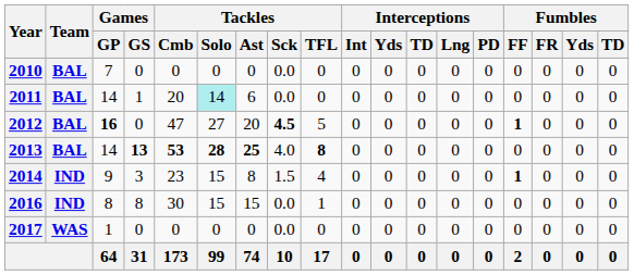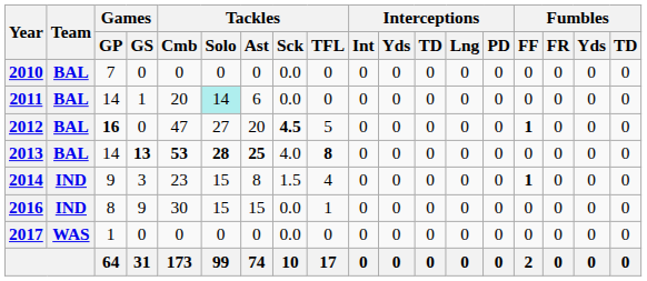 <table class="wikitable" style="text-align:center">
 <tr>
 <th rowspan="2">Year</th>
 <th rowspan="2">Team</th>
 <th colspan="2">Games</th>
 <th colspan="5">Tackles</th>
 <th colspan="5">Interceptions</th>
 <th colspan="4">Fumbles</th>
 </tr>
 <tr>
 <th>GP</th>
 <th>GS</th>
 <th>Cmb</th>
 <th>Solo</th>
 <th>Ast</th>
 <th>Sck</th>
 <th>TFL</th>
 <th>Int</th>
 <th>Yds</th>
 <th>TD</th>
 <th>Lng</th>
 <th>PD</th>
 <th>FF</th>
 <th>FR</th>
 <th>Yds</th>
 <th>TD</th>
 </tr>
 <tr>
 <th><a href='#'>2010</a></th>
 <th><a href='#'>BAL</a></th>
 <td>7</td>
 <td>0</td>
 <td>0</td>
 <td>0</td>
 <td>0</td>
 <td>0.0</td>
 <td>0</td>
 <td>0</td>
 <td>0</td>
 <td>0</td>
 <td>0</td>
 <td>0</td>
 <td>0</td>
 <td>0</td>
 <td>0</td>
 <td>0</td>
 </tr>
 <tr>
 <th><a href='#'>2011</a></th>
 <th><a href='#'>BAL</a></th>
 <td>14</td>
 <td>1</td>
 <td>20</td>
 <td style="background: paleturquoise;">14</td>
 <td>6</td>
 <td>0.0</td>
 <td>0</td>
 <td>0</td>
 <td>0</td>
 <td>0</td>
 <td>0</td>
 <td>0</td>
 <td>0</td>
 <td>0</td>
 <td>0</td>
 <td>0</td>
 </tr>
 <tr>
 <th><a href='#'>2012</a></th>
 <th><a href='#'>BAL</a></th>
 <td><strong>16</strong></td>
 <td>0</td>
 <td>47</td>
 <td>27</td>
 <td>20</td>
 <td><strong>4.5</strong></td>
 <td>5</td>
 <td>0</td>
 <td>0</td>
 <td>0</td>
 <td>0</td>
 <td>0</td>
 <td><strong>1</strong></td>
 <td>0</td>
 <td>0</td>
 <td>0</td>
 </tr>
 <tr>
 <th><a href='#'>2013</a></th>
 <th><a href='#'>BAL</a></th>
 <td>14</td>
 <td><strong>13</strong></td>
 <td><strong>53</strong></td>
 <td><strong>28</strong></td>
 <td><strong>25</strong></td>
 <td>4.0</td>
 <td><strong>8</strong></td>
 <td>0</td>
 <td>0</td>
 <td>0</td>
 <td>0</td>
 <td>0</td>
 <td>0</td>
 <td>0</td>
 <td>0</td>
 <td>0</td>
 </tr>
 <tr>
 <th><a href='#'>2014</a></th>
 <th><a href='#'>IND</a></th>
 <td>9</td>
 <td>3</td>
 <td>23</td>
 <td>15</td>
 <td>8</td>
 <td>1.5</td>
 <td>4</td>
 <td>0</td>
 <td>0</td>
 <td>0</td>
 <td>0</td>
 <td>0</td>
 <td><strong>1</strong></td>
 <td>0</td>
 <td>0</td>
 <td>0</td>
 </tr>
 <tr>
 <th><a href='#'>2016</a></th>
 <th><a href='#'>IND</a></th>
 <td>8</td>
-<td>8</td>
+<td>9</td>
 <td>30</td>
 <td>15</td>
 <td>15</td>
 <td>0.0</td>
 <td>1</td>
 <td>0</td>
 <td>0</td>
 <td>0</td>
 <td>0</td>
 <td>0</td>
 <td>0</td>
 <td>0</td>
 <td>0</td>
 <td>0</td>
 </tr>
 <tr>
 <th><a href='#'>2017</a></th>
 <th><a href='#'>WAS</a></th>
 <td>1</td>
 <td>0</td>
 <td>0</td>
 <td>0</td>
 <td>0</td>
 <td>0.0</td>
 <td>0</td>
 <td>0</td>
 <td>0</td>
 <td>0</td>
 <td>0</td>
 <td>0</td>
 <td>0</td>
 <td>0</td>
 <td>0</td>
 <td>0</td>
 </tr>
 <tr>
 <th colspan="2"></th>
 <th>64</th>
 <th>31</th>
 <th>173</th>
 <th>99</th>
 <th>74</th>
 <th>10</th>
 <th>17</th>
 <th>0</th>
 <th>0</th>
 <th>0</th>
 <th>0</th>
 <th>0</th>
 <th>2</th>
 <th>0</th>
 <th>0</th>
 <th>0</th>
 </tr>
 </table>
